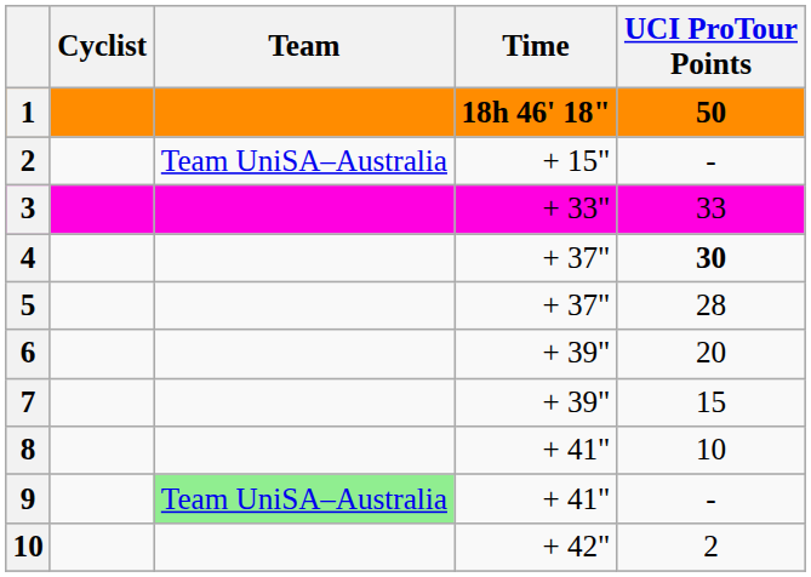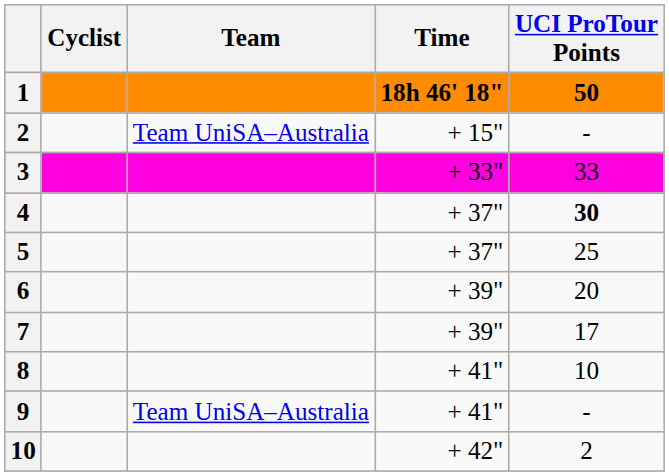 <table class="wikitable">
 <tr>
 <th></th>
 <th>Cyclist</th>
 <th>Team</th>
 <th>Time</th>
 <th><a href='#'>UCI ProTour</a><br>Points</th>
 </tr>
 <tr bgcolor="#FF8C00">
 <th>1</th>
 <td><strong></strong></td>
 <td><strong></strong></td>
 <td align="right"><strong>18h 46' 18"</strong></td>
 <td align="center"><strong>50</strong></td>
 </tr>
 <tr>
 <th>2</th>
 <td></td>
 <td><a href='#'>Team UniSA–Australia</a></td>
 <td align="right">+ 15"</td>
 <td align="center">-</td>
 </tr>
 <tr bgcolor="offwhite">
 <th>3</th>
 <td></td>
 <td></td>
 <td align="right">+ 33"</td>
 <td align="center">33</td>
 </tr>
 <tr>
 <th>4</th>
 <td></td>
 <td></td>
 <td align="right">+ 37"</td>
 <td align="center"><strong>30</strong></td>
 </tr>
 <tr>
 <th>5</th>
 <td></td>
 <td></td>
 <td align="right">+ 37"</td>
-<td align="center">28</td>
+<td align="center">25</td>
 </tr>
 <tr>
 <th>6</th>
 <td></td>
 <td></td>
 <td align="right">+ 39"</td>
 <td align="center">20</td>
 </tr>
 <tr>
 <th>7</th>
 <td></td>
 <td></td>
 <td align="right">+ 39"</td>
-<td align="center">15</td>
+<td align="center">17</td>
 </tr>
 <tr>
 <th>8</th>
 <td></td>
 <td></td>
 <td align="right">+ 41"</td>
 <td align="center">10</td>
 </tr>
 <tr>
 <th>9</th>
 <td></td>
-<td style="background: lightgreen;"><a href='#'>Team UniSA–Australia</a></td>
+<td><a href='#'>Team UniSA–Australia</a></td>
 <td align="right">+ 41"</td>
 <td align="center">-</td>
 </tr>
 <tr>
 <th>10</th>
 <td></td>
 <td></td>
 <td align="right">+ 42"</td>
 <td align="center">2</td>
 </tr>
 </table>
